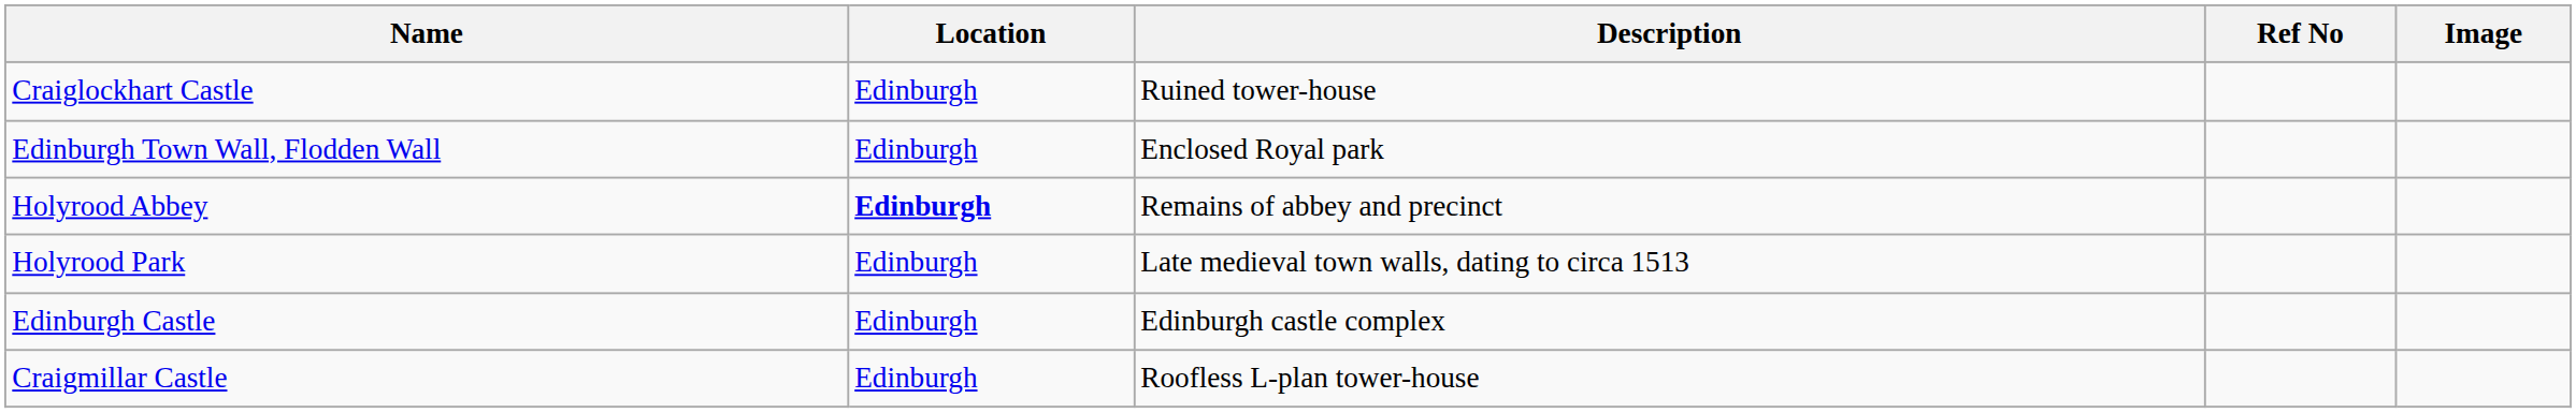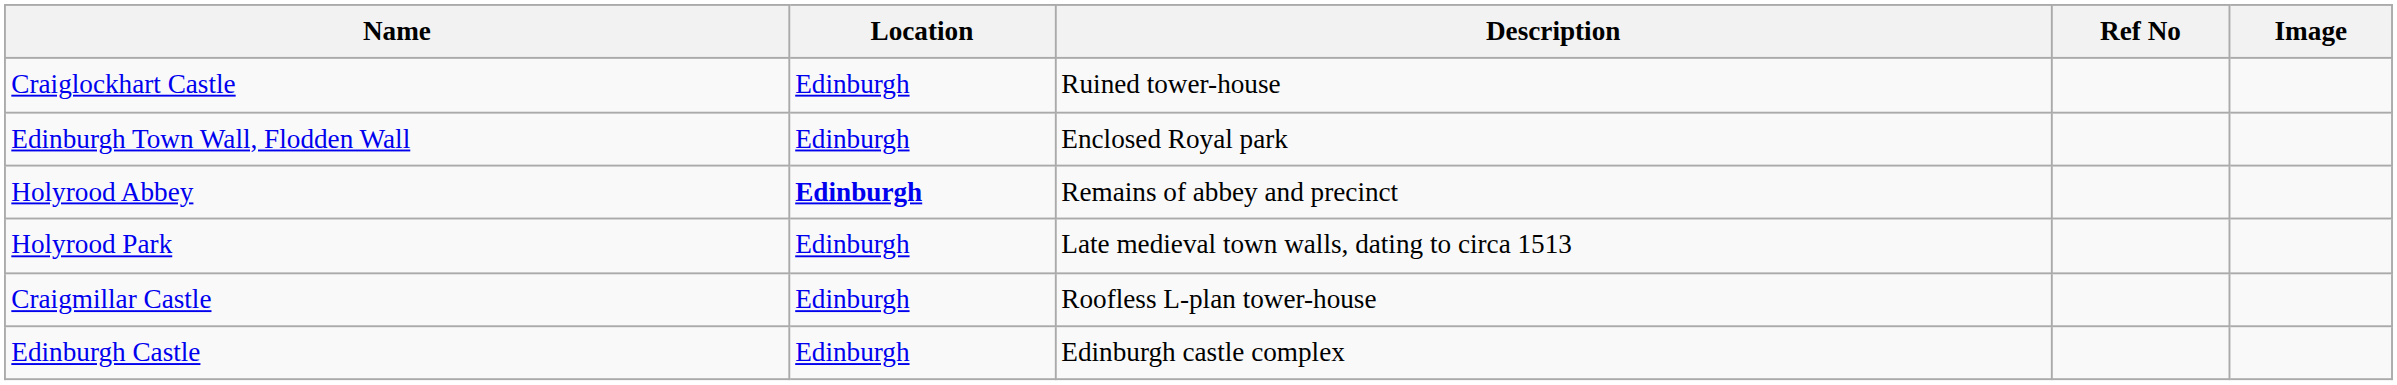 <table class="wikitable sortable" style="font-size: 90%;width:100%;border:0px;text-align:left;line-height:150%;">
 <tr>
 <th>Name</th>
 <th>Location</th>
 <th class="unsortable">Description</th>
 <th>Ref No</th>
 <th class="unsortable">Image</th>
 </tr>
 <tr>
 <td><a href='#'>Craiglockhart Castle</a></td>
 <td><a href='#'>Edinburgh</a></td>
 <td>Ruined tower-house</td>
 <td></td>
 <td></td>
 </tr>
 <tr>
 <td><a href='#'>Edinburgh Town Wall, Flodden Wall</a></td>
 <td><a href='#'>Edinburgh</a></td>
 <td>Enclosed Royal park</td>
 <td></td>
 <td></td>
 </tr>
 <tr>
 <td><a href='#'>Holyrood Abbey</a></td>
 <td><strong><a href='#'>Edinburgh</a></strong></td>
 <td>Remains of abbey and precinct</td>
 <td></td>
 <td></td>
 </tr>
 <tr>
 <td><a href='#'>Holyrood Park</a></td>
 <td><a href='#'>Edinburgh</a></td>
 <td>Late medieval town walls, dating to circa 1513</td>
 <td></td>
 <td></td>
 </tr>
 <tr>
+<td><a href='#'>Craigmillar Castle</a></td>
+<td><a href='#'>Edinburgh</a></td>
+<td>Roofless L-plan tower-house</td>
+<td></td>
+<td></td>
+</tr>
+<tr>
 <td><a href='#'>Edinburgh Castle</a></td>
 <td><a href='#'>Edinburgh</a></td>
 <td>Edinburgh castle complex</td>
 <td></td>
 <td></td>
 </tr>
-<tr>
-<td><a href='#'>Craigmillar Castle</a></td>
-<td><a href='#'>Edinburgh</a></td>
-<td>Roofless L-plan tower-house</td>
-<td></td>
-<td></td>
-</tr>
 </table>
